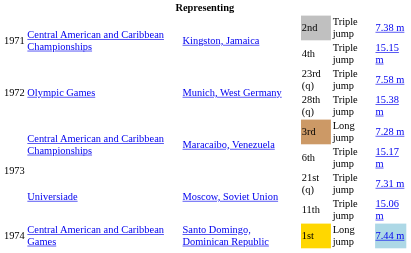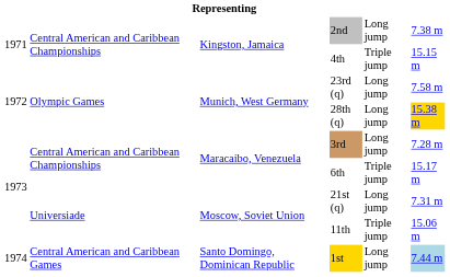 <table>
 <tr>
 <th colspan="6">Representing </th>
 </tr>
 <tr>
 <td rowspan=2>1971</td>
 <td rowspan=2><a href='#'>Central American and Caribbean Championships</a></td>
 <td rowspan=2><a href='#'>Kingston, Jamaica</a></td>
 <td bgcolor=silver>2nd</td>
-<td>Triple jump</td>
+<td>Long jump</td>
 <td><a href='#'>7.38 m</a></td>
 </tr>
 <tr>
 <td>4th</td>
 <td>Triple jump</td>
 <td><a href='#'>15.15 m</a></td>
 </tr>
 <tr>
 <td rowspan=2>1972</td>
 <td rowspan=2><a href='#'>Olympic Games</a></td>
 <td rowspan=2><a href='#'>Munich, West Germany</a></td>
 <td>23rd (q)</td>
-<td>Triple jump</td>
+<td>Long jump</td>
 <td><a href='#'>7.58 m</a></td>
 </tr>
 <tr>
 <td>28th (q)</td>
-<td>Triple jump</td>
-<td><a href='#'>15.38 m</a></td>
+<td>Long jump</td>
+<td style="background: gold;"><a href='#'>15.38 m</a></td>
 </tr>
 <tr>
 <td rowspan=4>1973</td>
 <td rowspan=2><a href='#'>Central American and Caribbean Championships</a></td>
 <td rowspan=2><a href='#'>Maracaibo, Venezuela</a></td>
 <td bgcolor=cc9966>3rd</td>
 <td>Long jump</td>
 <td><a href='#'>7.28 m</a></td>
 </tr>
 <tr>
 <td>6th</td>
 <td>Triple jump</td>
 <td><a href='#'>15.17 m</a></td>
 </tr>
 <tr>
 <td rowspan=2><a href='#'>Universiade</a></td>
 <td rowspan=2><a href='#'>Moscow, Soviet Union</a></td>
 <td>21st (q)</td>
-<td>Triple jump</td>
+<td>Long jump</td>
 <td><a href='#'>7.31 m</a></td>
 </tr>
 <tr>
 <td>11th</td>
 <td>Triple jump</td>
 <td><a href='#'>15.06 m</a></td>
 </tr>
 <tr>
 <td>1974</td>
 <td><a href='#'>Central American and Caribbean Games</a></td>
 <td><a href='#'>Santo Domingo, Dominican Republic</a></td>
 <td bgcolor=gold>1st</td>
 <td>Long jump</td>
 <td style="background: lightblue;"><a href='#'>7.44 m</a></td>
 </tr>
 </table>
